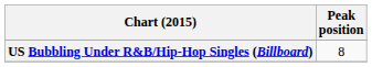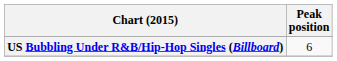 <table class="wikitable sortable plainrowheaders">
 <tr>
 <th scope="col">Chart (2015)</th>
 <th scope="col">Peak<br>position</th>
 </tr>
 <tr>
 </tr>
 <tr>
 </tr>
 <tr>
 </tr>
 <tr>
 </tr>
 <tr>
 </tr>
 <tr>
 </tr>
 <tr>
 </tr>
 <tr>
 <th scope="row">US <a href='#'>Bubbling Under R&B/Hip-Hop Singles</a> (<a href='#'><em>Billboard</em></a>)</th>
-<td style="text-align:center;">8</td>
+<td style="text-align:center;">6</td>
 </tr>
 <tr>
 </tr>
 </table>
